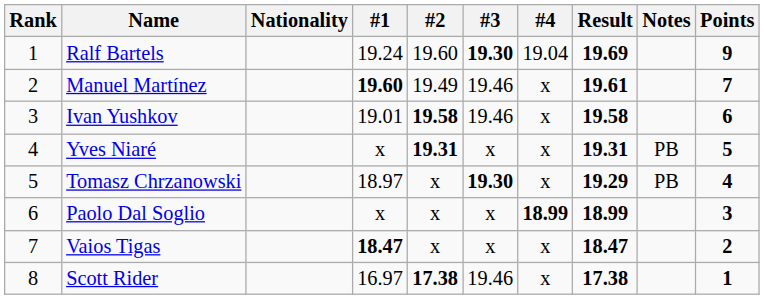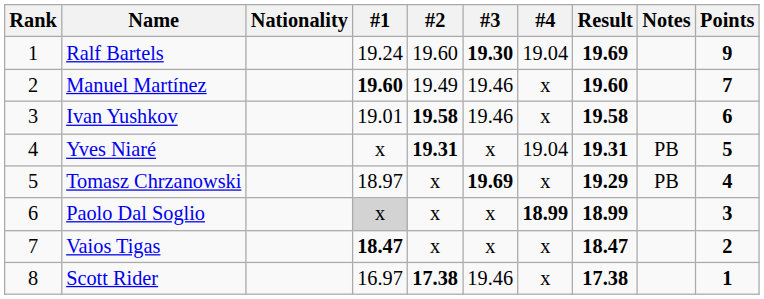 <table class="wikitable sortable" style="text-align:center">
 <tr>
 <th>Rank</th>
 <th>Name</th>
 <th>Nationality</th>
 <th>#1</th>
 <th>#2</th>
 <th>#3</th>
 <th>#4</th>
 <th>Result</th>
 <th>Notes</th>
 <th>Points</th>
 </tr>
 <tr>
 <td>1</td>
 <td align=left><a href='#'>Ralf Bartels</a></td>
 <td align=left></td>
 <td>19.24</td>
 <td>19.60</td>
 <td><strong>19.30</strong></td>
 <td>19.04</td>
 <td><strong>19.69</strong></td>
 <td></td>
 <td><strong>9</strong></td>
 </tr>
 <tr>
 <td>2</td>
 <td align=left><a href='#'>Manuel Martínez</a></td>
 <td align=left></td>
 <td><strong>19.60</strong></td>
 <td>19.49</td>
 <td>19.46</td>
 <td>x</td>
-<td><strong>19.61</strong></td>
+<td><strong>19.60</strong></td>
 <td></td>
 <td><strong>7</strong></td>
 </tr>
 <tr>
 <td>3</td>
 <td align=left><a href='#'>Ivan Yushkov</a></td>
 <td align=left></td>
 <td>19.01</td>
 <td><strong>19.58</strong></td>
 <td>19.46</td>
 <td>x</td>
 <td><strong>19.58</strong></td>
 <td></td>
 <td><strong>6</strong></td>
 </tr>
 <tr>
 <td>4</td>
 <td align=left><a href='#'>Yves Niaré</a></td>
 <td align=left></td>
 <td>x</td>
 <td><strong>19.31</strong></td>
 <td>x</td>
-<td>x</td>
+<td>19.04</td>
 <td><strong>19.31</strong></td>
 <td>PB</td>
 <td><strong>5</strong></td>
 </tr>
 <tr>
 <td>5</td>
 <td align=left><a href='#'>Tomasz Chrzanowski</a></td>
 <td align=left></td>
 <td>18.97</td>
 <td>x</td>
-<td><strong>19.30</strong></td>
+<td><strong>19.69</strong></td>
 <td>x</td>
 <td><strong>19.29</strong></td>
 <td>PB</td>
 <td><strong>4</strong></td>
 </tr>
 <tr>
 <td>6</td>
 <td align=left><a href='#'>Paolo Dal Soglio</a></td>
 <td align=left></td>
-<td>x</td>
+<td style="background: lightgrey;">x</td>
 <td>x</td>
 <td>x</td>
 <td><strong>18.99</strong></td>
 <td><strong>18.99</strong></td>
 <td></td>
 <td><strong>3</strong></td>
 </tr>
 <tr>
 <td>7</td>
 <td align=left><a href='#'>Vaios Tigas</a></td>
 <td align=left></td>
 <td><strong>18.47</strong></td>
 <td>x</td>
 <td>x</td>
 <td>x</td>
 <td><strong>18.47</strong></td>
 <td></td>
 <td><strong>2</strong></td>
 </tr>
 <tr>
 <td>8</td>
 <td align=left><a href='#'>Scott Rider</a></td>
 <td align=left></td>
 <td>16.97</td>
 <td><strong>17.38</strong></td>
 <td>19.46</td>
 <td>x</td>
 <td><strong>17.38</strong></td>
 <td></td>
 <td><strong>1</strong></td>
 </tr>
 </table>
